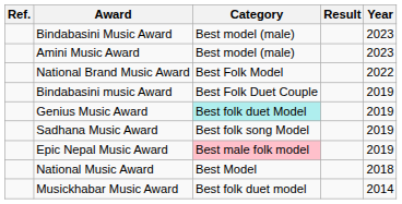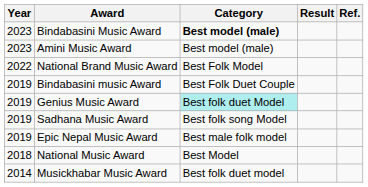 <table class="wikitable sortable">
 <tr>
-<th>Ref.</th>
+<th>Year</th>
 <th>Award</th>
 <th>Category</th>
 <th>Result</th>
-<th>Year</th>
+<th>Ref.</th>
 </tr>
 <tr>
+<td>2023</td>
+<td>Bindabasini Music Award</td>
+<td><strong>Best model (male)</strong></td>
 <td></td>
-<td>Bindabasini Music Award</td>
-<td>Best model (male)</td>
 <td></td>
-<td>2023</td>
 </tr>
 <tr>
-<td></td>
+<td>2023</td>
 <td>Amini Music Award</td>
 <td>Best model (male)</td>
 <td></td>
-<td>2023</td>
+<td></td>
 </tr>
 <tr>
-<td></td>
+<td>2022</td>
 <td>National Brand Music Award</td>
 <td>Best Folk Model</td>
 <td></td>
-<td>2022</td>
+<td></td>
 </tr>
 <tr>
-<td></td>
+<td>2019</td>
 <td>Bindabasini music Award</td>
 <td>Best Folk Duet Couple</td>
 <td></td>
-<td>2019</td>
+<td></td>
 </tr>
 <tr>
-<td></td>
+<td>2019</td>
 <td>Genius Music Award</td>
 <td style="background: paleturquoise;">Best folk duet Model</td>
 <td></td>
-<td>2019</td>
+<td></td>
 </tr>
 <tr>
-<td></td>
+<td>2019</td>
 <td>Sadhana Music Award</td>
 <td>Best folk song Model</td>
 <td></td>
-<td>2019</td>
+<td></td>
 </tr>
 <tr>
+<td>2019</td>
+<td>Epic Nepal Music Award</td>
+<td>Best male folk model</td>
 <td></td>
-<td>Epic Nepal Music Award</td>
-<td style="background: pink;">Best male folk model</td>
 <td></td>
-<td>2019</td>
 </tr>
 <tr>
-<td></td>
+<td>2018</td>
 <td>National Music Award</td>
 <td>Best Model</td>
 <td></td>
-<td>2018</td>
+<td></td>
 </tr>
 <tr>
-<td></td>
+<td>2014</td>
 <td>Musickhabar Music Award</td>
 <td>Best folk duet model</td>
 <td></td>
-<td>2014</td>
+<td></td>
 </tr>
 </table>
